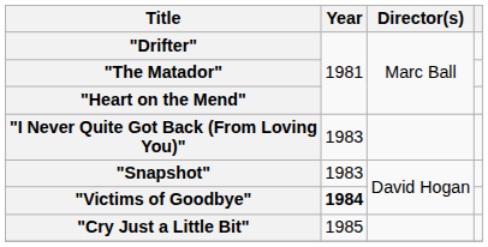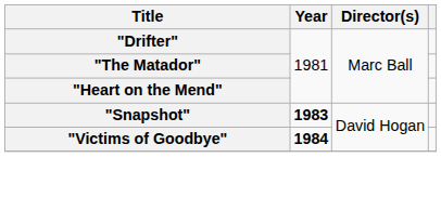 <table class="wikitable plainrowheaders" style="text-align:center;" border="1">
 <tr>
 <th scope="col" style="width:18em;">Title</th>
 <th scope="col">Year</th>
 <th scope="col">Director(s)</th>
 <th></th>
 </tr>
 <tr>
 <th scope="row">"Drifter"</th>
 <td rowspan="3">1981</td>
 <td rowspan="3">Marc Ball</td>
 <td></td>
 </tr>
 <tr>
 <th scope="row">"The Matador"</th>
 <td></td>
 </tr>
 <tr>
 <th scope="row">"Heart on the Mend"</th>
 <td></td>
 </tr>
 <tr>
-<th scope="row">"I Never Quite Got Back (From Loving You)"</th>
-<td>1983</td>
-<td></td>
-<td></td>
-</tr>
-<tr>
 <th scope="row">"Snapshot"</th>
-<td>1983</td>
+<td><strong>1983</strong></td>
 <td rowspan="2">David Hogan</td>
 <td></td>
 </tr>
 <tr>
 <th scope="row">"Victims of Goodbye"</th>
 <td><strong>1984</strong></td>
 <td></td>
 </tr>
 <tr>
-<th scope="row">"Cry Just a Little Bit"</th>
-<td>1985</td>
-<td></td>
-<td></td>
-</tr>
-<tr>
 </tr>
 </table>
